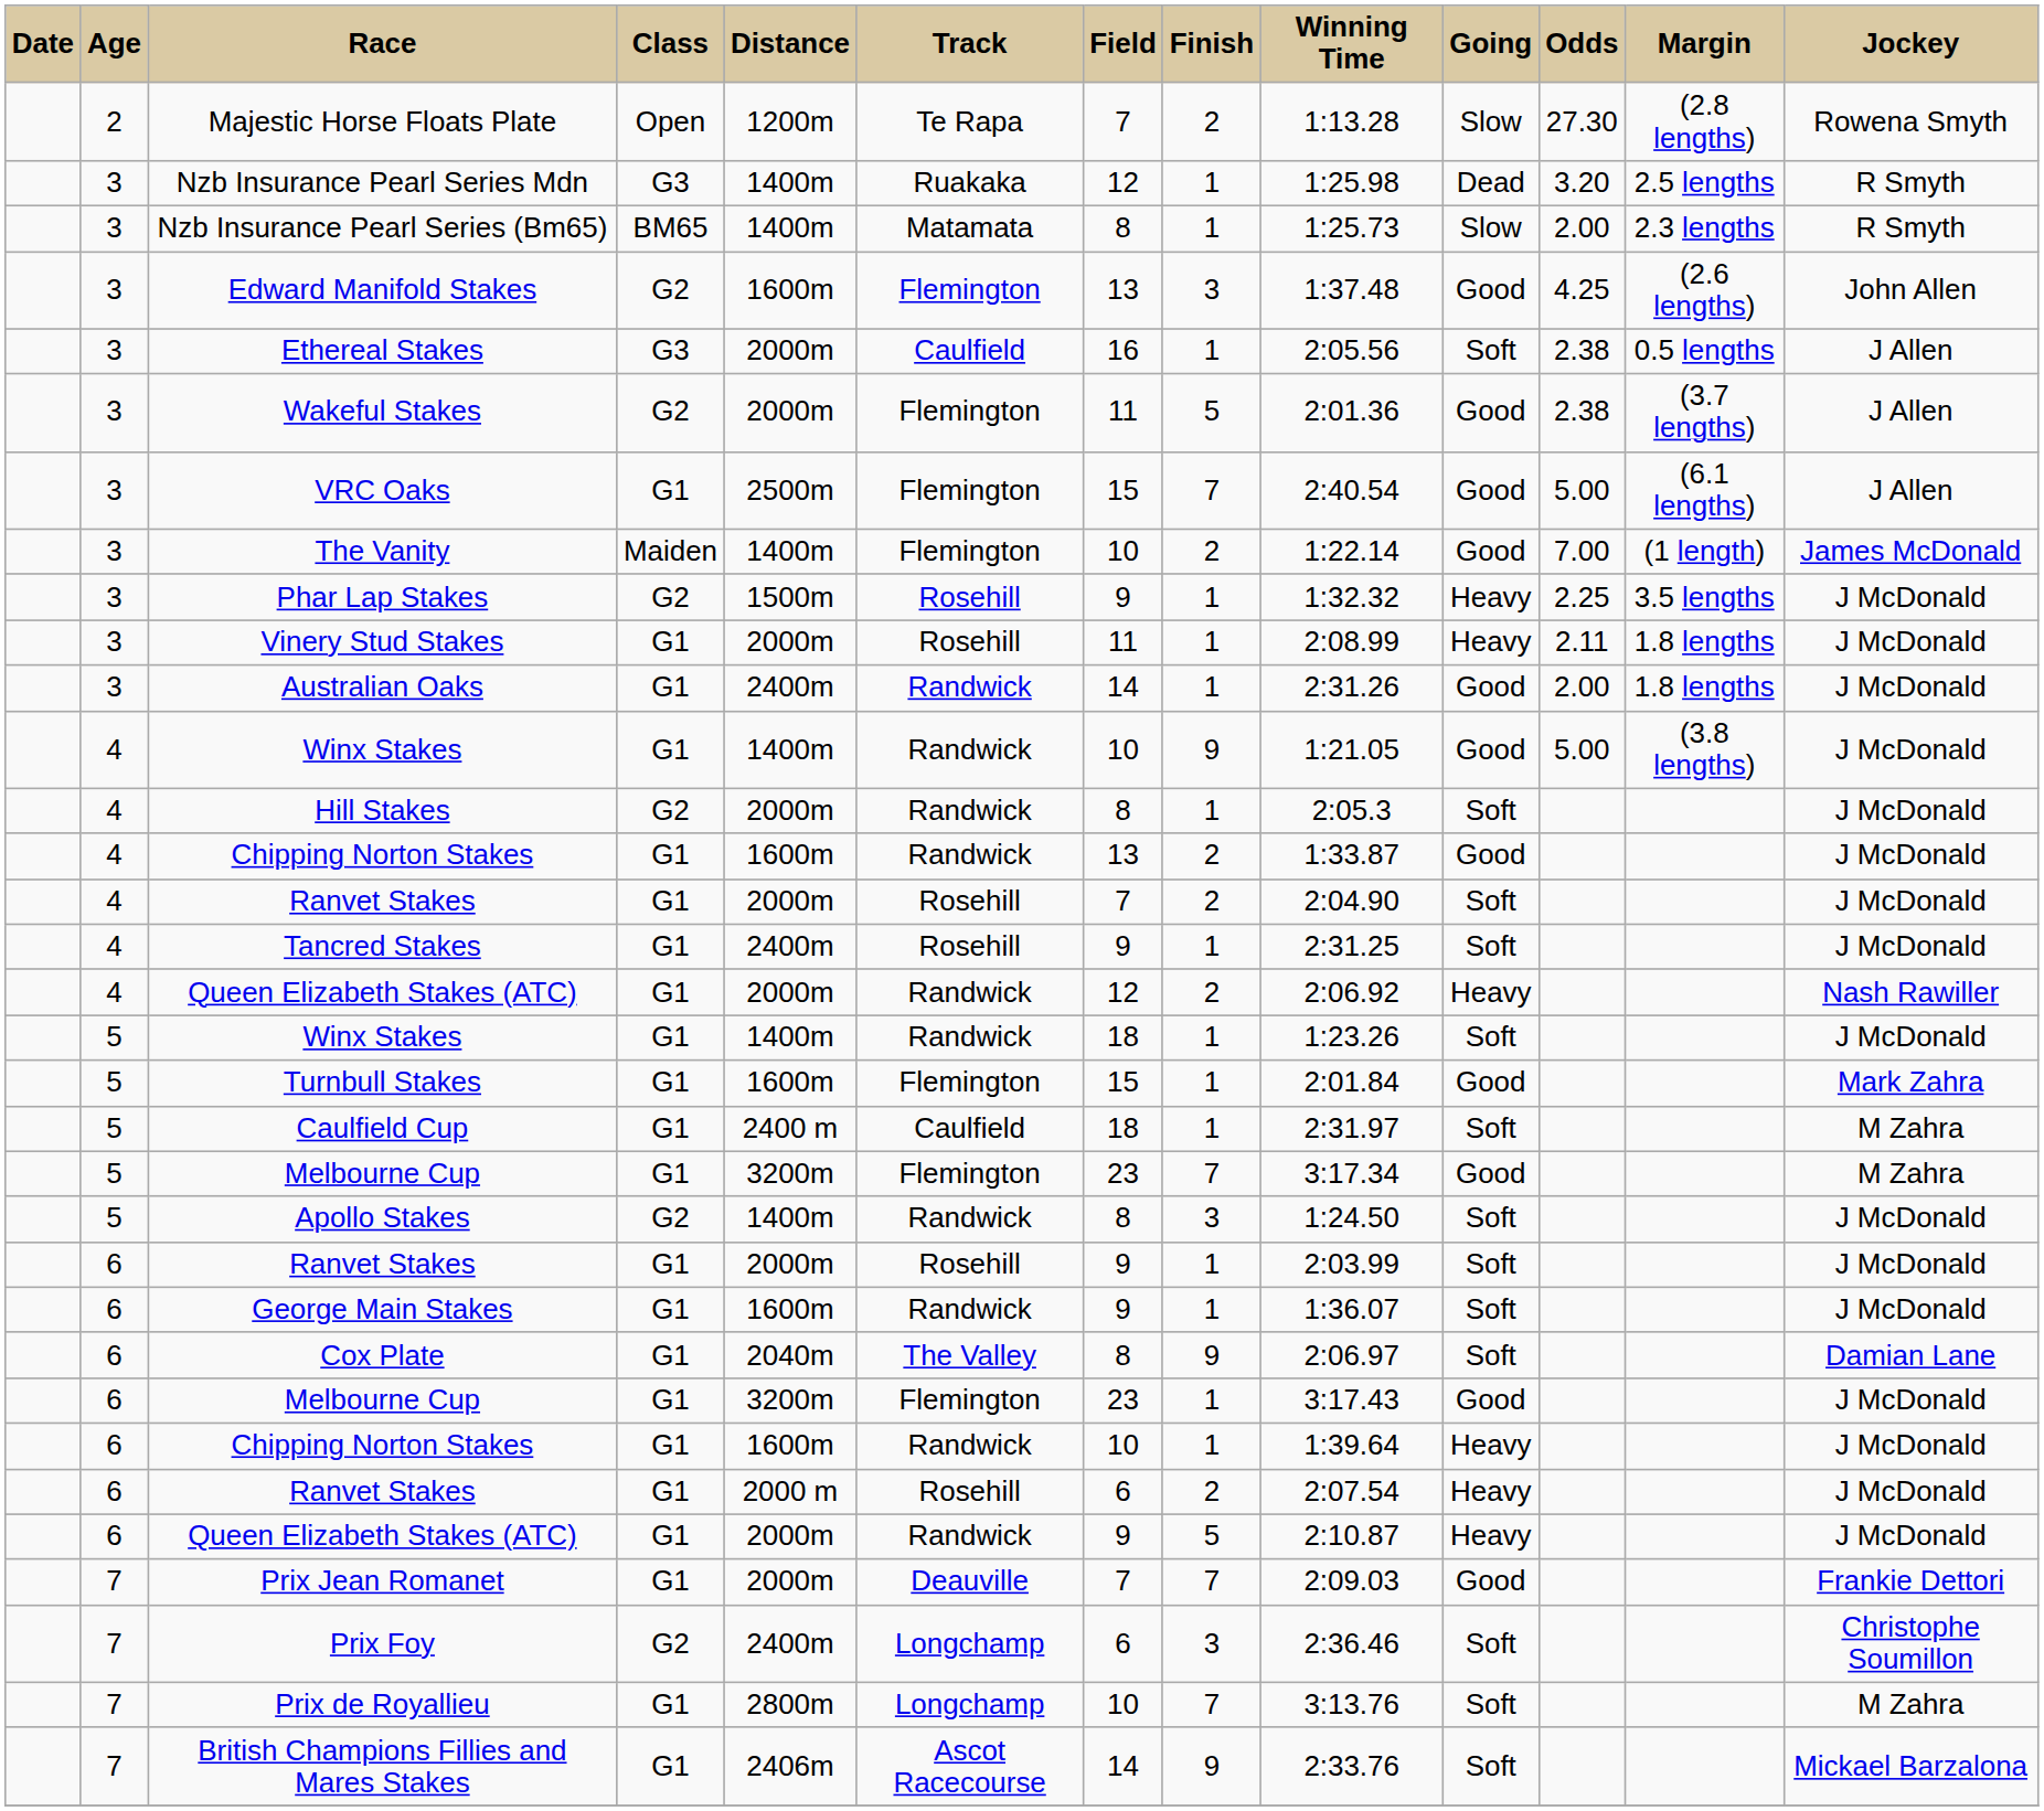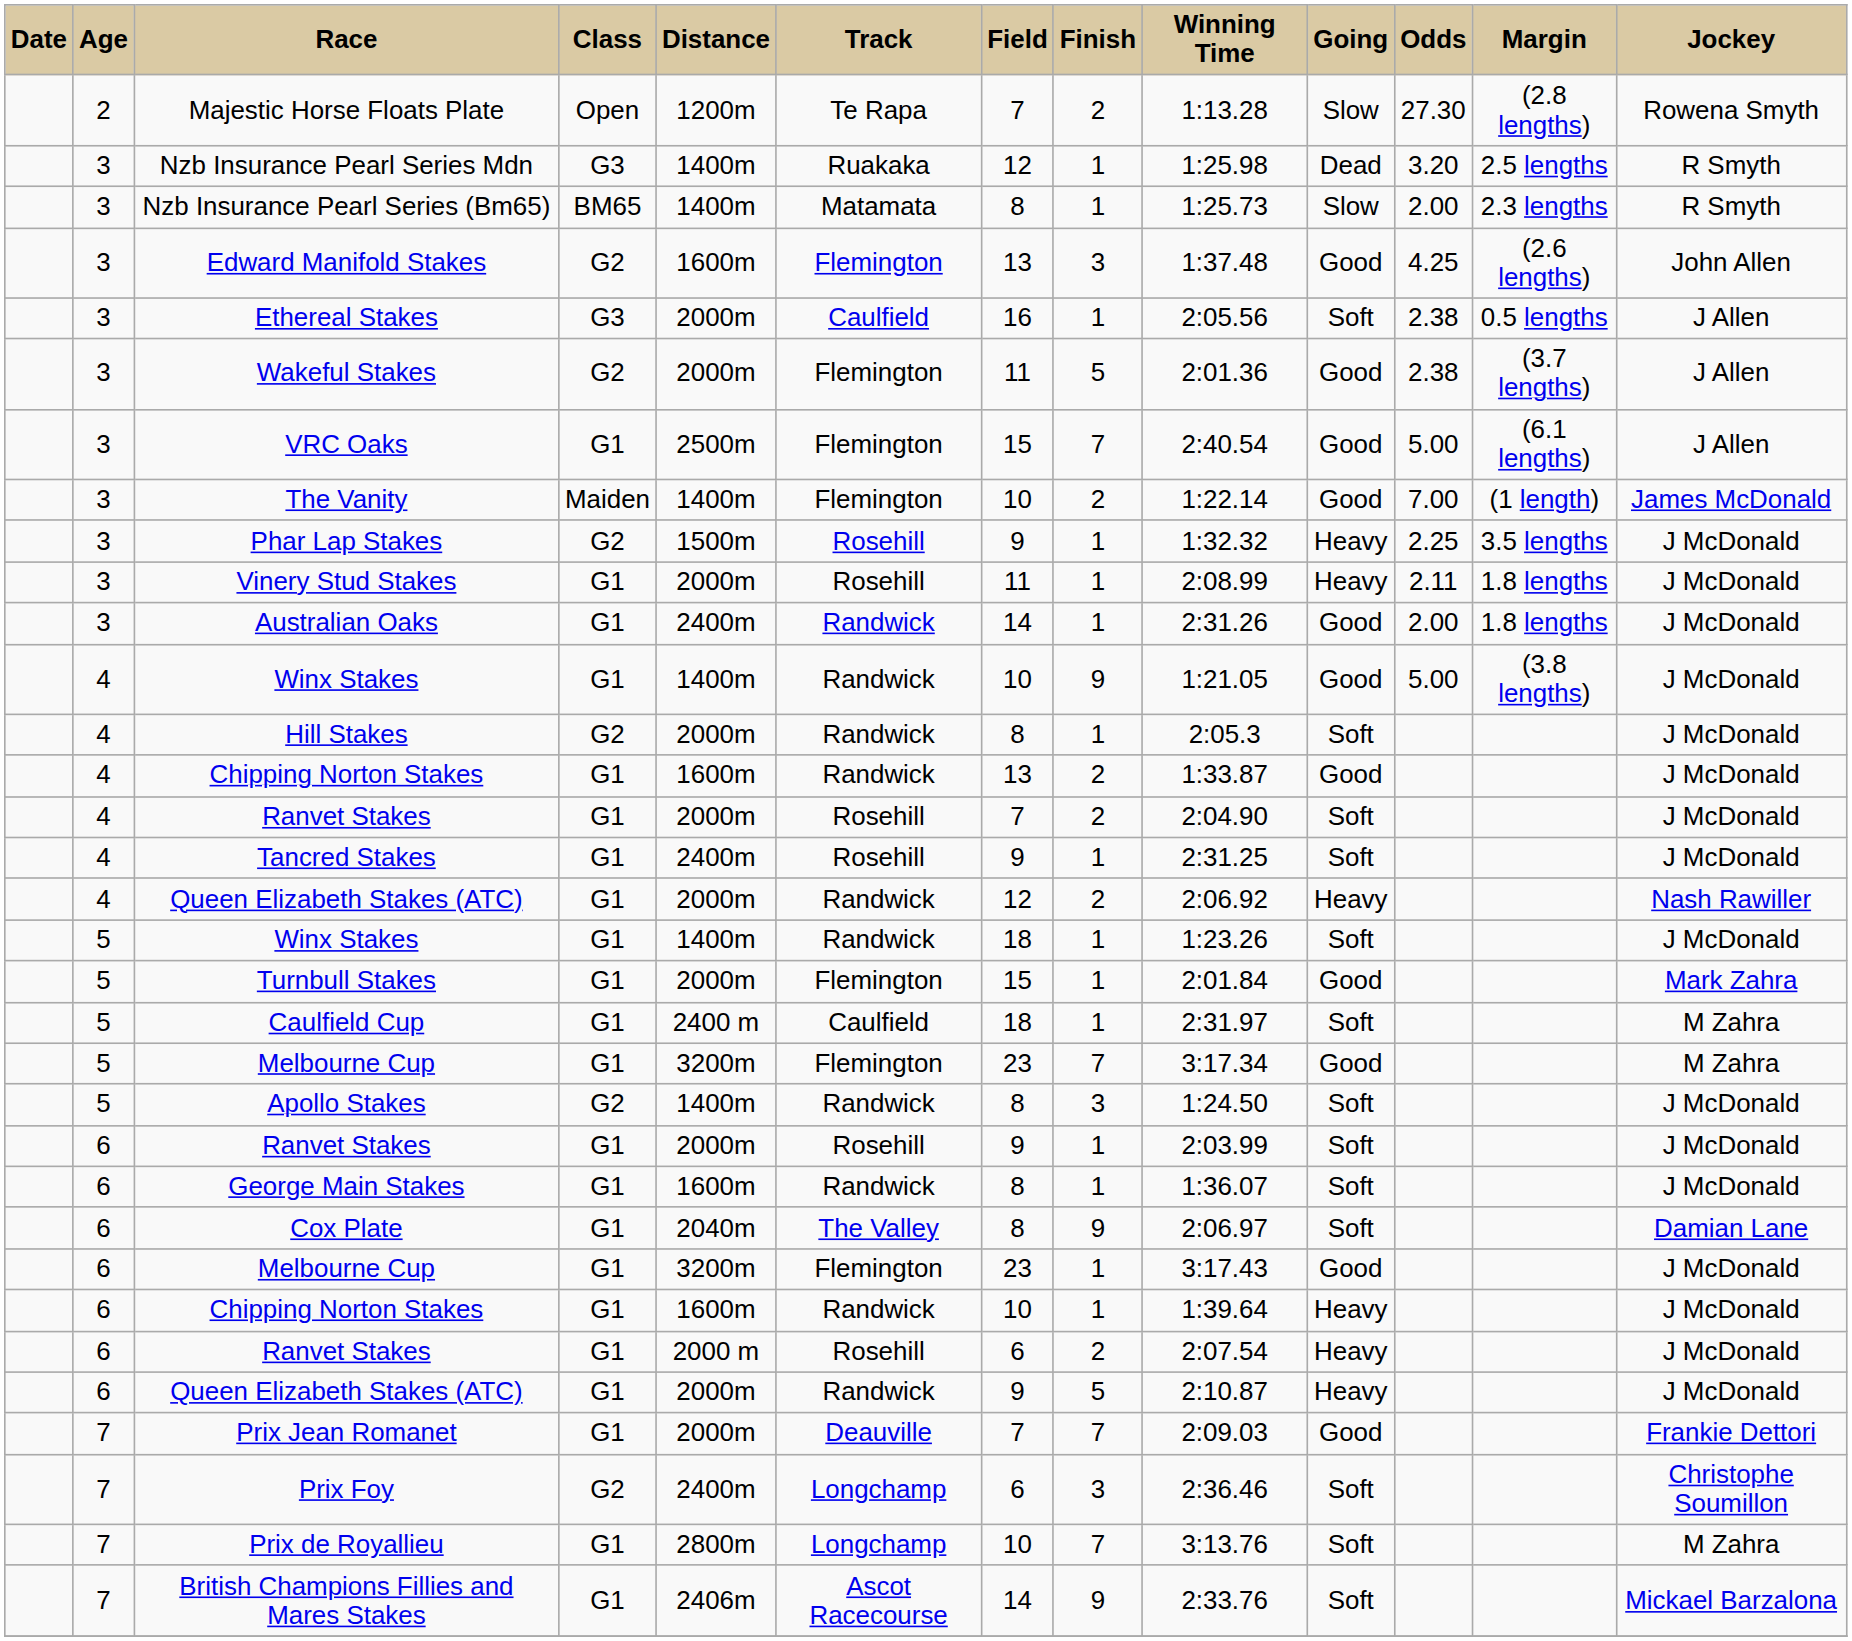 <table class="wikitable sortable" style="text-align:center; width:90%">
 <tr>
 <th scope="col" style="background:#dacaa4;">Date</th>
 <th scope="col" style="background:#dacaa4">Age</th>
 <th scope="col" style="background:#dacaa4;">Race</th>
 <th scope="col" style="background:#dacaa4;">Class</th>
 <th scope="col" style="background:#dacaa4;">Distance</th>
 <th scope="col" style="background:#dacaa4;">Track</th>
 <th scope="col" style="background:#dacaa4;">Field</th>
 <th scope="col" style="background:#dacaa4;">Finish</th>
 <th scope="col" style="background:#dacaa4;">Winning Time</th>
 <th scope="col" style="background:#dacaa4;">Going</th>
 <th scope="col" style="background:#dacaa4;">Odds</th>
 <th scope="col" style="background:#dacaa4;">Margin</th>
 <th scope="col" style="background:#dacaa4;">Jockey</th>
 </tr>
 <tr>
 <td scope="row" style="font-weight:normal;"> </td>
 <td>2</td>
 <td>Majestic Horse Floats Plate</td>
 <td>Open</td>
 <td>1200m</td>
 <td>Te Rapa</td>
 <td>7</td>
 <td>2</td>
 <td>1:13.28</td>
 <td>Slow</td>
 <td>27.30</td>
 <td>(2.8 <a href='#'>lengths</a>)</td>
 <td>Rowena Smyth</td>
 </tr>
 <tr>
 <td> </td>
 <td>3</td>
 <td>Nzb Insurance Pearl Series Mdn</td>
 <td>G3</td>
 <td>1400m</td>
 <td>Ruakaka</td>
 <td>12</td>
 <td>1</td>
 <td>1:25.98</td>
 <td>Dead</td>
 <td>3.20</td>
 <td>2.5 <a href='#'>lengths</a></td>
 <td>R Smyth</td>
 </tr>
 <tr>
 <td> </td>
 <td>3</td>
 <td>Nzb Insurance Pearl Series (Bm65)</td>
 <td>BM65</td>
 <td>1400m</td>
 <td>Matamata</td>
 <td>8</td>
 <td>1</td>
 <td>1:25.73</td>
 <td>Slow</td>
 <td>2.00</td>
 <td>2.3 <a href='#'>lengths</a></td>
 <td>R Smyth</td>
 </tr>
 <tr>
 <td></td>
 <td>3</td>
 <td><a href='#'>Edward Manifold Stakes</a></td>
 <td>G2</td>
 <td>1600m</td>
 <td><a href='#'>Flemington</a></td>
 <td>13</td>
 <td>3</td>
 <td>1:37.48</td>
 <td>Good</td>
 <td>4.25</td>
 <td>(2.6 <a href='#'>lengths</a>)</td>
 <td>John Allen</td>
 </tr>
 <tr>
 <td></td>
 <td>3</td>
 <td><a href='#'>Ethereal Stakes</a></td>
 <td>G3</td>
 <td>2000m</td>
 <td><a href='#'>Caulfield</a></td>
 <td>16</td>
 <td>1</td>
 <td>2:05.56</td>
 <td>Soft</td>
 <td>2.38</td>
 <td>0.5 <a href='#'>lengths</a></td>
 <td>J Allen</td>
 </tr>
 <tr>
 <td></td>
 <td>3</td>
 <td><a href='#'>Wakeful Stakes</a></td>
 <td>G2</td>
 <td>2000m</td>
 <td>Flemington</td>
 <td>11</td>
 <td>5</td>
 <td>2:01.36</td>
 <td>Good</td>
 <td>2.38</td>
 <td>(3.7 <a href='#'>lengths</a>)</td>
 <td>J Allen</td>
 </tr>
 <tr>
 <td></td>
 <td>3</td>
 <td><a href='#'>VRC Oaks</a></td>
 <td>G1</td>
 <td>2500m</td>
 <td>Flemington</td>
 <td>15</td>
 <td>7</td>
 <td>2:40.54</td>
 <td>Good</td>
 <td>5.00</td>
 <td>(6.1 <a href='#'>lengths</a>)</td>
 <td>J Allen</td>
 </tr>
 <tr>
 <td></td>
 <td>3</td>
 <td><a href='#'>The Vanity</a></td>
 <td>Maiden</td>
 <td>1400m</td>
 <td>Flemington</td>
 <td>10</td>
 <td>2</td>
 <td>1:22.14</td>
 <td>Good</td>
 <td>7.00</td>
 <td>(1 <a href='#'>length</a>)</td>
 <td><a href='#'>James McDonald</a></td>
 </tr>
 <tr>
 <td></td>
 <td>3</td>
 <td><a href='#'>Phar Lap Stakes</a></td>
 <td>G2</td>
 <td>1500m</td>
 <td><a href='#'>Rosehill</a></td>
 <td>9</td>
 <td>1</td>
 <td>1:32.32</td>
 <td>Heavy</td>
 <td>2.25</td>
 <td>3.5 <a href='#'>lengths</a></td>
 <td>J McDonald</td>
 </tr>
 <tr>
 <td></td>
 <td>3</td>
 <td><a href='#'>Vinery Stud Stakes</a></td>
 <td>G1</td>
 <td>2000m</td>
 <td>Rosehill</td>
 <td>11</td>
 <td>1</td>
 <td>2:08.99</td>
 <td>Heavy</td>
 <td>2.11</td>
 <td>1.8 <a href='#'>lengths</a></td>
 <td>J McDonald</td>
 </tr>
 <tr>
 <td></td>
 <td>3</td>
 <td><a href='#'>Australian Oaks</a></td>
 <td>G1</td>
 <td>2400m</td>
 <td><a href='#'>Randwick</a></td>
 <td>14</td>
 <td>1</td>
 <td>2:31.26</td>
 <td>Good</td>
 <td>2.00</td>
 <td>1.8 <a href='#'>lengths</a></td>
 <td>J McDonald</td>
 </tr>
 <tr>
 <td></td>
 <td>4</td>
 <td><a href='#'>Winx Stakes</a></td>
 <td>G1</td>
 <td>1400m</td>
 <td>Randwick</td>
 <td>10</td>
 <td>9</td>
 <td>1:21.05</td>
 <td>Good</td>
 <td>5.00</td>
 <td>(3.8 <a href='#'>lengths</a>)</td>
 <td>J McDonald</td>
 </tr>
 <tr>
 <td></td>
 <td>4</td>
 <td><a href='#'>Hill Stakes</a></td>
 <td>G2</td>
 <td>2000m</td>
 <td>Randwick</td>
 <td>8</td>
 <td>1</td>
 <td>2:05.3</td>
 <td>Soft</td>
 <td></td>
 <td></td>
 <td>J McDonald</td>
 </tr>
 <tr>
 <td></td>
 <td>4</td>
 <td><a href='#'>Chipping Norton Stakes</a></td>
 <td>G1</td>
 <td>1600m</td>
 <td>Randwick</td>
 <td>13</td>
 <td>2</td>
 <td>1:33.87</td>
 <td>Good</td>
 <td></td>
 <td></td>
 <td>J McDonald</td>
 </tr>
 <tr>
 <td></td>
 <td>4</td>
 <td><a href='#'>Ranvet Stakes</a></td>
 <td>G1</td>
 <td>2000m</td>
 <td>Rosehill</td>
 <td>7</td>
 <td>2</td>
 <td>2:04.90</td>
 <td>Soft</td>
 <td></td>
 <td></td>
 <td>J McDonald</td>
 </tr>
 <tr>
 <td></td>
 <td>4</td>
 <td><a href='#'>Tancred Stakes</a></td>
 <td>G1</td>
 <td>2400m</td>
 <td>Rosehill</td>
 <td>9</td>
 <td>1</td>
 <td>2:31.25</td>
 <td>Soft</td>
 <td></td>
 <td></td>
 <td>J McDonald</td>
 </tr>
 <tr>
 <td></td>
 <td>4</td>
 <td><a href='#'>Queen Elizabeth Stakes (ATC)</a></td>
 <td>G1</td>
 <td>2000m</td>
 <td>Randwick</td>
 <td>12</td>
 <td>2</td>
 <td>2:06.92</td>
 <td>Heavy</td>
 <td></td>
 <td></td>
 <td><a href='#'>Nash Rawiller</a></td>
 </tr>
 <tr>
 <td></td>
 <td>5</td>
 <td><a href='#'>Winx Stakes</a></td>
 <td>G1</td>
 <td>1400m</td>
 <td>Randwick</td>
 <td>18</td>
 <td>1</td>
 <td>1:23.26</td>
 <td>Soft</td>
 <td></td>
 <td></td>
 <td>J McDonald</td>
 </tr>
 <tr>
 <td></td>
 <td>5</td>
 <td><a href='#'>Turnbull Stakes</a></td>
 <td>G1</td>
-<td>1600m</td>
+<td>2000m</td>
 <td>Flemington</td>
 <td>15</td>
 <td>1</td>
 <td>2:01.84</td>
 <td>Good</td>
 <td></td>
 <td></td>
 <td><a href='#'>Mark Zahra</a></td>
 </tr>
 <tr>
 <td></td>
 <td>5</td>
 <td><a href='#'>Caulfield Cup</a></td>
 <td>G1</td>
 <td>2400 m</td>
 <td>Caulfield</td>
 <td>18</td>
 <td>1</td>
 <td>2:31.97</td>
 <td>Soft</td>
 <td></td>
 <td></td>
 <td>M Zahra</td>
 </tr>
 <tr>
 <td></td>
 <td>5</td>
 <td><a href='#'>Melbourne Cup</a></td>
 <td>G1</td>
 <td>3200m</td>
 <td>Flemington</td>
 <td>23</td>
 <td>7</td>
 <td>3:17.34</td>
 <td>Good</td>
 <td></td>
 <td></td>
 <td>M Zahra</td>
 </tr>
 <tr>
 <td></td>
 <td>5</td>
 <td><a href='#'>Apollo Stakes</a></td>
 <td>G2</td>
 <td>1400m</td>
 <td>Randwick</td>
 <td>8</td>
 <td>3</td>
 <td>1:24.50</td>
 <td>Soft</td>
 <td></td>
 <td></td>
 <td>J McDonald</td>
 </tr>
 <tr>
 <td></td>
 <td>6</td>
 <td><a href='#'>Ranvet Stakes</a></td>
 <td>G1</td>
 <td>2000m</td>
 <td>Rosehill</td>
 <td>9</td>
 <td>1</td>
 <td>2:03.99</td>
 <td>Soft</td>
 <td></td>
 <td></td>
 <td>J McDonald</td>
 </tr>
 <tr>
 <td></td>
 <td>6</td>
 <td><a href='#'>George Main Stakes</a></td>
 <td>G1</td>
 <td>1600m</td>
 <td>Randwick</td>
-<td>9</td>
+<td>8</td>
 <td>1</td>
 <td>1:36.07</td>
 <td>Soft</td>
 <td></td>
 <td></td>
 <td>J McDonald</td>
 </tr>
 <tr>
 <td></td>
 <td>6</td>
 <td><a href='#'>Cox Plate</a></td>
 <td>G1</td>
 <td>2040m</td>
 <td><a href='#'>The Valley</a></td>
 <td>8</td>
 <td>9</td>
 <td>2:06.97</td>
 <td>Soft</td>
 <td></td>
 <td></td>
 <td><a href='#'>Damian Lane</a></td>
 </tr>
 <tr>
 <td></td>
 <td>6</td>
 <td><a href='#'>Melbourne Cup</a></td>
 <td>G1</td>
 <td>3200m</td>
 <td>Flemington</td>
 <td>23</td>
 <td>1</td>
 <td>3:17.43</td>
 <td>Good</td>
 <td></td>
 <td></td>
 <td>J McDonald</td>
 </tr>
 <tr>
 <td></td>
 <td>6</td>
 <td><a href='#'>Chipping Norton Stakes</a></td>
 <td>G1</td>
 <td>1600m</td>
 <td>Randwick</td>
 <td>10</td>
 <td>1</td>
 <td>1:39.64</td>
 <td>Heavy</td>
 <td></td>
 <td></td>
 <td>J McDonald</td>
 </tr>
 <tr>
 <td></td>
 <td>6</td>
 <td><a href='#'>Ranvet Stakes</a></td>
 <td>G1</td>
 <td>2000 m</td>
 <td>Rosehill</td>
 <td>6</td>
 <td>2</td>
 <td>2:07.54</td>
 <td>Heavy</td>
 <td></td>
 <td></td>
 <td>J McDonald</td>
 </tr>
 <tr>
 <td></td>
 <td>6</td>
 <td><a href='#'>Queen Elizabeth Stakes (ATC)</a></td>
 <td>G1</td>
 <td>2000m</td>
 <td>Randwick</td>
 <td>9</td>
 <td>5</td>
 <td>2:10.87</td>
 <td>Heavy</td>
 <td></td>
 <td></td>
 <td>J McDonald</td>
 </tr>
 <tr>
 <td></td>
 <td>7</td>
 <td><a href='#'>Prix Jean Romanet</a></td>
 <td>G1</td>
 <td>2000m</td>
 <td><a href='#'>Deauville</a></td>
 <td>7</td>
 <td>7</td>
 <td>2:09.03</td>
 <td>Good</td>
 <td></td>
 <td></td>
 <td><a href='#'>Frankie Dettori</a></td>
 </tr>
 <tr>
 <td></td>
 <td>7</td>
 <td><a href='#'>Prix Foy</a></td>
 <td>G2</td>
 <td>2400m</td>
 <td><a href='#'>Longchamp</a></td>
 <td>6</td>
 <td>3</td>
 <td>2:36.46</td>
 <td>Soft</td>
 <td></td>
 <td></td>
 <td><a href='#'>Christophe Soumillon</a></td>
 </tr>
 <tr>
 <td></td>
 <td>7</td>
 <td><a href='#'>Prix de Royallieu</a></td>
 <td>G1</td>
 <td>2800m</td>
 <td><a href='#'>Longchamp</a></td>
 <td>10</td>
 <td>7</td>
 <td>3:13.76</td>
 <td>Soft</td>
 <td></td>
 <td></td>
 <td>M Zahra</td>
 </tr>
 <tr>
 <td></td>
 <td>7</td>
 <td><a href='#'>British Champions Fillies and Mares Stakes</a></td>
 <td>G1</td>
 <td>2406m</td>
 <td><a href='#'>Ascot Racecourse</a></td>
 <td>14</td>
 <td>9</td>
 <td>2:33.76</td>
 <td>Soft</td>
 <td></td>
 <td></td>
 <td><a href='#'>Mickael Barzalona</a></td>
 </tr>
 <tr>
 </tr>
 </table>
